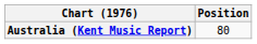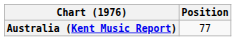 <table class="wikitable sortable plainrowheaders" style="text-align:center">
 <tr>
 <th>Chart (1976)</th>
 <th>Position</th>
 </tr>
 <tr>
 <th scope="row">Australia (<a href='#'>Kent Music Report</a>)</th>
-<td>80</td>
+<td>77</td>
 </tr>
 </table>
